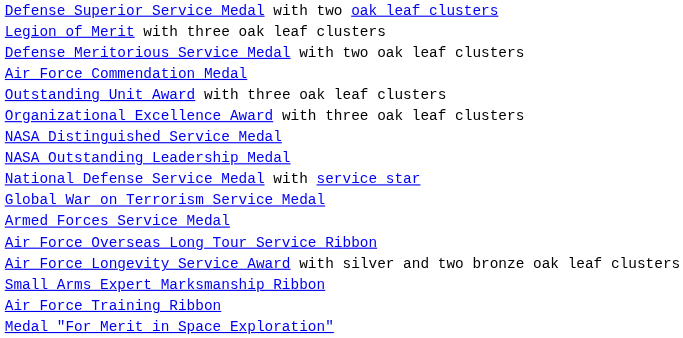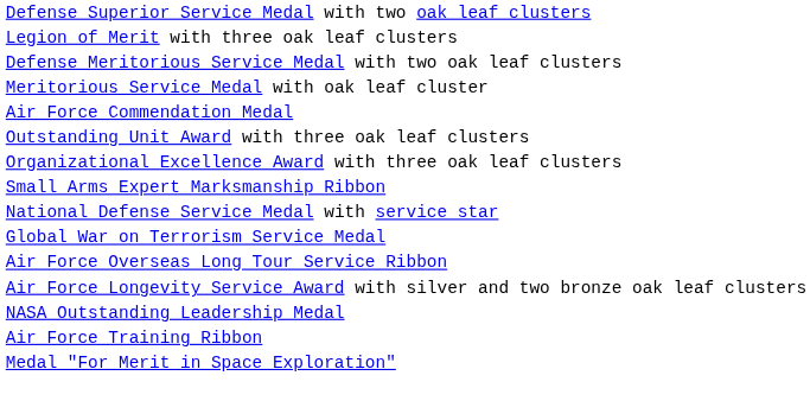 <table>
 <tr>
 <td></td>
 <td><a href='#'>Defense Superior Service Medal</a> with two <a href='#'>oak leaf clusters</a></td>
 </tr>
 <tr>
 <td></td>
 <td><a href='#'>Legion of Merit</a> with three oak leaf clusters</td>
 </tr>
 <tr>
 <td></td>
 <td><a href='#'>Defense Meritorious Service Medal</a> with two oak leaf clusters</td>
 </tr>
 <tr>
 <td></td>
+<td><a href='#'>Meritorious Service Medal</a> with oak leaf cluster</td>
+</tr>
+<tr>
+<td></td>
 <td><a href='#'>Air Force Commendation Medal</a></td>
 </tr>
 <tr>
 <td></td>
 <td><a href='#'>Outstanding Unit Award</a> with three oak leaf clusters</td>
 </tr>
 <tr>
 <td></td>
 <td><a href='#'>Organizational Excellence Award</a> with three oak leaf clusters</td>
 </tr>
 <tr>
 <td></td>
-<td><a href='#'>NASA Distinguished Service Medal</a></td>
-</tr>
-<tr>
-<td></td>
-<td><a href='#'>NASA Outstanding Leadership Medal</a></td>
+<td><a href='#'>Small Arms Expert Marksmanship Ribbon</a></td>
 </tr>
 <tr>
 <td></td>
 <td><a href='#'>National Defense Service Medal</a> with <a href='#'>service star</a></td>
 </tr>
 <tr>
 <td></td>
 <td><a href='#'>Global War on Terrorism Service Medal</a></td>
 </tr>
 <tr>
 <td></td>
-<td><a href='#'>Armed Forces Service Medal</a></td>
-</tr>
-<tr>
-<td></td>
 <td><a href='#'>Air Force Overseas Long Tour Service Ribbon</a></td>
 </tr>
 <tr>
 <td></td>
 <td><a href='#'>Air Force Longevity Service Award</a> with silver and two bronze oak leaf clusters</td>
 </tr>
 <tr>
 <td></td>
-<td><a href='#'>Small Arms Expert Marksmanship Ribbon</a></td>
+<td><a href='#'>NASA Outstanding Leadership Medal</a></td>
 </tr>
 <tr>
 <td></td>
 <td><a href='#'>Air Force Training Ribbon</a></td>
 </tr>
 <tr>
 <td></td>
 <td><a href='#'>Medal "For Merit in Space Exploration"</a></td>
 </tr>
 </table>
